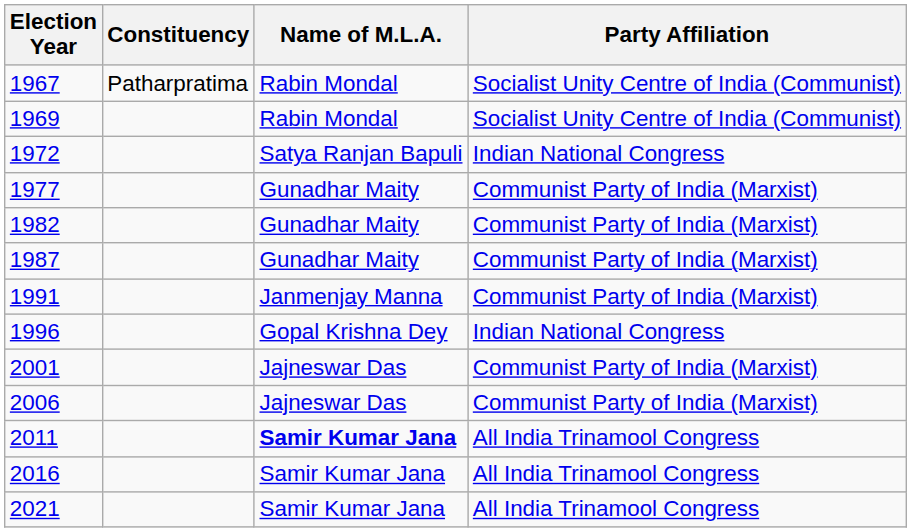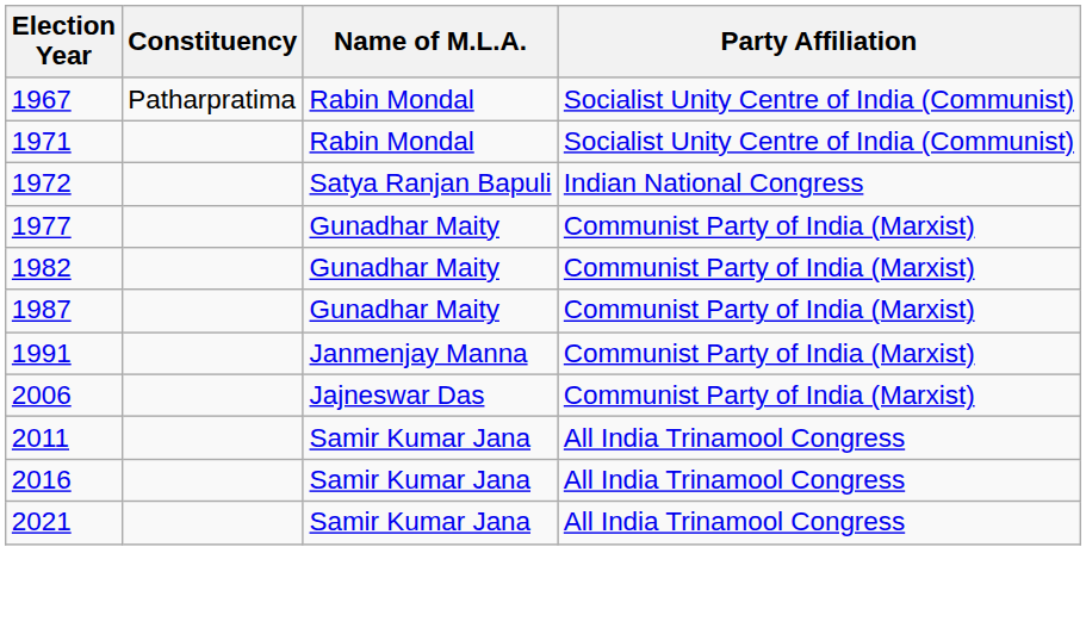 <table class="wikitable">
 <tr>
 <th>Election<br> Year</th>
 <th>Constituency</th>
 <th>Name of M.L.A.</th>
 <th>Party Affiliation</th>
 </tr>
 <tr>
 <td><a href='#'>1967</a></td>
 <td>Patharpratima</td>
 <td><a href='#'>Rabin Mondal</a></td>
 <td><a href='#'>Socialist Unity Centre of India (Communist)</a></td>
 </tr>
 <tr>
-<td><a href='#'>1969</a></td>
+<td><a href='#'>1971</a></td>
 <td></td>
 <td><a href='#'>Rabin Mondal</a></td>
 <td><a href='#'>Socialist Unity Centre of India (Communist)</a></td>
 </tr>
 <tr>
 <td><a href='#'>1972</a></td>
 <td></td>
 <td><a href='#'>Satya Ranjan Bapuli</a></td>
 <td><a href='#'>Indian National Congress</a></td>
 </tr>
 <tr>
 <td><a href='#'>1977</a></td>
 <td></td>
 <td><a href='#'>Gunadhar Maity</a></td>
 <td><a href='#'>Communist Party of India (Marxist)</a></td>
 </tr>
 <tr>
 <td><a href='#'>1982</a></td>
 <td></td>
 <td><a href='#'>Gunadhar Maity</a></td>
 <td><a href='#'>Communist Party of India (Marxist)</a></td>
 </tr>
 <tr>
 <td><a href='#'>1987</a></td>
 <td></td>
 <td><a href='#'>Gunadhar Maity</a></td>
 <td><a href='#'>Communist Party of India (Marxist)</a></td>
 </tr>
 <tr>
 <td><a href='#'>1991</a></td>
 <td></td>
 <td><a href='#'>Janmenjay Manna</a></td>
 <td><a href='#'>Communist Party of India (Marxist)</a></td>
 </tr>
 <tr>
-<td><a href='#'>1996</a></td>
-<td></td>
-<td><a href='#'>Gopal Krishna Dey</a></td>
-<td><a href='#'>Indian National Congress</a></td>
-</tr>
-<tr>
-<td><a href='#'>2001</a></td>
-<td></td>
-<td><a href='#'>Jajneswar Das</a></td>
-<td><a href='#'>Communist Party of India (Marxist)</a></td>
-</tr>
-<tr>
 <td><a href='#'>2006</a></td>
 <td></td>
 <td><a href='#'>Jajneswar Das</a></td>
 <td><a href='#'>Communist Party of India (Marxist)</a></td>
 </tr>
 <tr>
 <td><a href='#'>2011</a></td>
 <td></td>
-<td><strong><a href='#'>Samir Kumar Jana</a></strong></td>
+<td><a href='#'>Samir Kumar Jana</a></td>
 <td><a href='#'>All India Trinamool Congress</a></td>
 </tr>
 <tr>
 <td><a href='#'>2016</a></td>
 <td></td>
 <td><a href='#'>Samir Kumar Jana</a></td>
 <td><a href='#'>All India Trinamool Congress</a></td>
 </tr>
 <tr>
 <td><a href='#'>2021</a></td>
 <td></td>
 <td><a href='#'>Samir Kumar Jana</a></td>
 <td><a href='#'>All India Trinamool Congress</a></td>
 </tr>
 </table>
